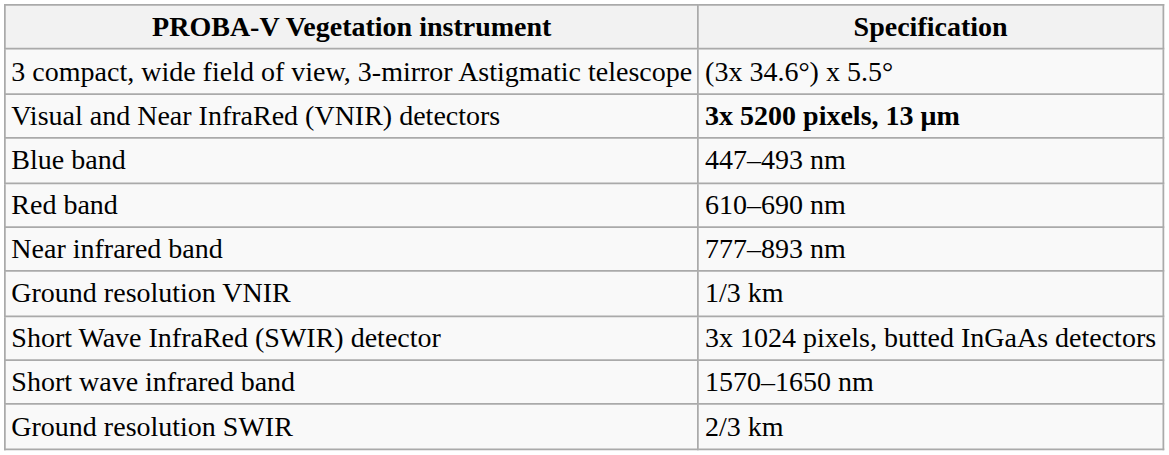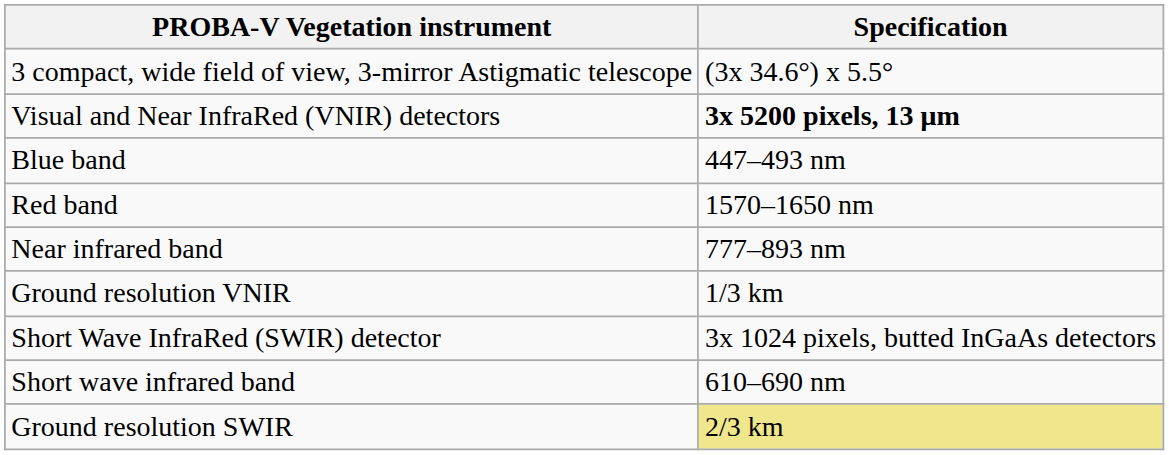 <table class="wikitable">
 <tr>
 <th>PROBA-V Vegetation instrument</th>
 <th>Specification</th>
 </tr>
 <tr>
 <td>3 compact, wide field of view, 3-mirror Astigmatic telescope</td>
 <td>(3x 34.6°) x 5.5°</td>
 </tr>
 <tr>
 <td>Visual and Near InfraRed (VNIR) detectors</td>
 <td><strong>3x 5200 pixels, 13 μm</strong></td>
 </tr>
 <tr>
 <td>Blue band</td>
 <td>447–493 nm</td>
 </tr>
 <tr>
 <td>Red band</td>
-<td>610–690 nm</td>
+<td>1570–1650 nm</td>
 </tr>
 <tr>
 <td>Near infrared band</td>
 <td>777–893 nm</td>
 </tr>
 <tr>
 <td>Ground resolution VNIR</td>
 <td>1/3 km</td>
 </tr>
 <tr>
 <td>Short Wave InfraRed (SWIR) detector</td>
 <td>3x 1024 pixels, butted InGaAs detectors</td>
 </tr>
 <tr>
 <td>Short wave infrared band</td>
-<td>1570–1650 nm</td>
+<td>610–690 nm</td>
 </tr>
 <tr>
 <td>Ground resolution SWIR</td>
-<td>2/3 km</td>
+<td style="background: khaki;">2/3 km</td>
 </tr>
 </table>
